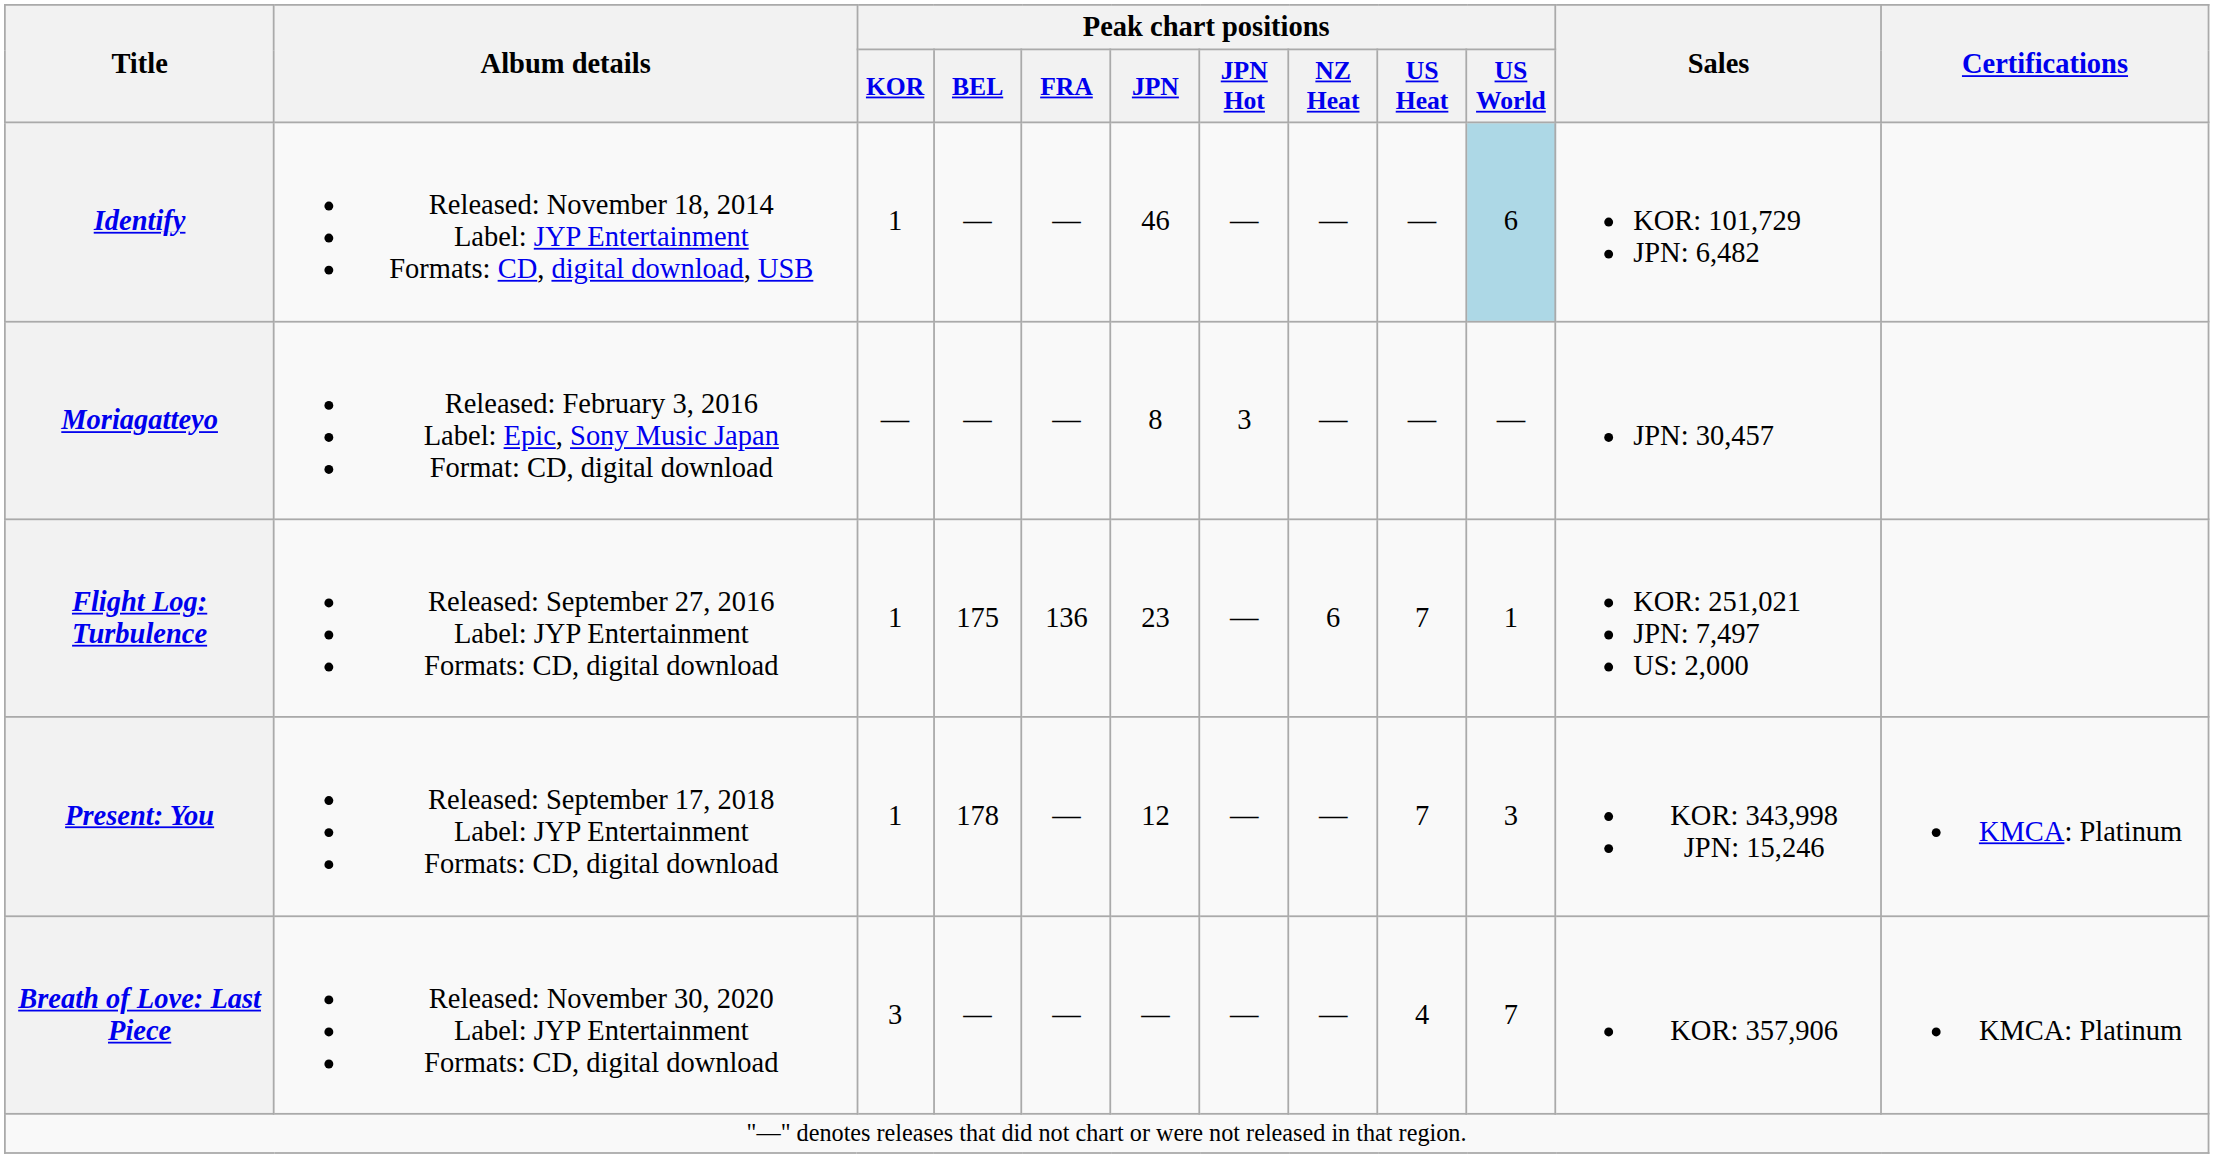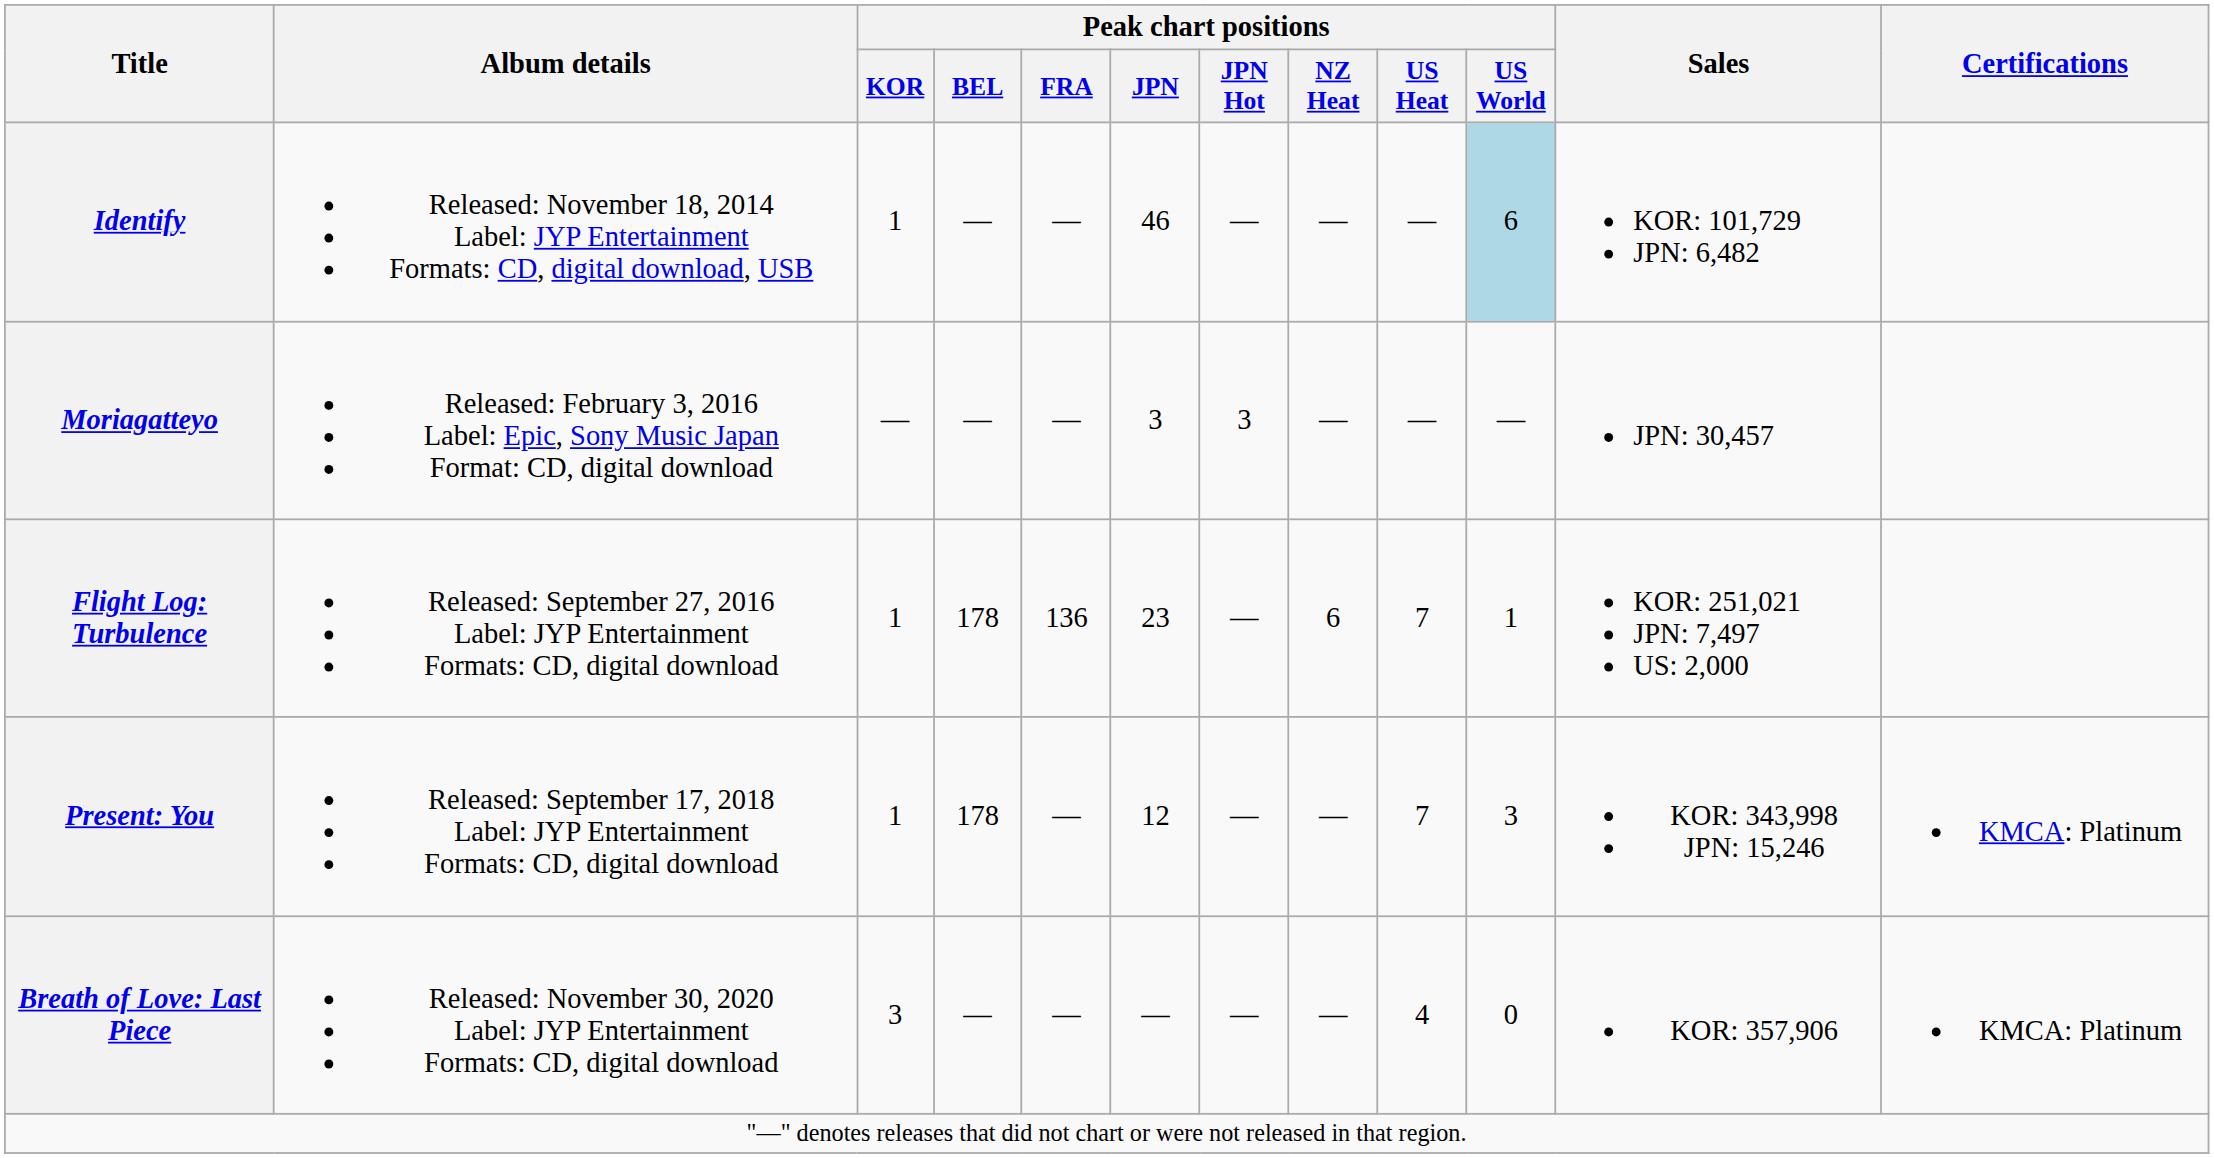 <table class="wikitable plainrowheaders" style="text-align:center">
 <tr>
 <th scope="col" rowspan="2" style="width:9em">Title</th>
 <th scope="col" rowspan="2" style="width:20em">Album details</th>
 <th scope="col" colspan="8">Peak chart positions</th>
 <th scope="col" rowspan="2" style="width:11em">Sales</th>
 <th scope="col" rowspan="2" style="width:11em"><a href='#'>Certifications</a><br></th>
 </tr>
 <tr>
 <th scope="col" style="width:2.5em;font-size:90%"><a href='#'>KOR</a><br></th>
 <th scope="col" style="width:3em;font-size:90%"><a href='#'>BEL</a><br></th>
 <th scope="col" style="width:3em;font-size:90%"><a href='#'>FRA</a><br></th>
 <th scope="col" style="width:3em;font-size:90%"><a href='#'>JPN</a><br></th>
 <th scope="col" style="width:3em;font-size:90%"><a href='#'>JPN Hot</a><br></th>
 <th scope="col" style="width:3em;font-size:90%"><a href='#'>NZ<br>Heat</a><br></th>
 <th scope="col" style="width:3em;font-size:90%"><a href='#'>US Heat</a><br></th>
 <th scope="col" style="width:3em;font-size:90%"><a href='#'>US<br>World</a><br></th>
 </tr>
 <tr>
 <th scope="row"><em><a href='#'>Identify</a></em></th>
 <td><br><ul><li>Released: November 18, 2014 </li><li>Label: <a href='#'>JYP Entertainment</a></li><li>Formats: <a href='#'>CD</a>, <a href='#'>digital download</a>, <a href='#'>USB</a></li></ul></td>
 <td>1</td>
 <td>—</td>
 <td>—</td>
 <td>46</td>
 <td>—</td>
 <td>—</td>
 <td>—</td>
 <td style="background: lightblue;">6</td>
 <td style="text-align:left"><br><ul><li>KOR: 101,729</li><li>JPN: 6,482</li></ul></td>
 <td></td>
 </tr>
 <tr>
 <th scope="row"><em><a href='#'>Moriagatteyo</a></em><br></th>
 <td><br><ul><li>Released: February 3, 2016 </li><li>Label: <a href='#'>Epic</a>, <a href='#'>Sony Music Japan</a></li><li>Format: CD, digital download</li></ul></td>
 <td>—</td>
 <td>—</td>
 <td>—</td>
-<td>8</td>
+<td>3</td>
 <td>3</td>
 <td>—</td>
 <td>—</td>
 <td>—</td>
 <td style="text-align:left"><br><ul><li>JPN: 30,457</li></ul></td>
 <td></td>
 </tr>
 <tr>
 <th scope="row"><em><a href='#'>Flight Log: Turbulence</a></em></th>
 <td><br><ul><li>Released: September 27, 2016 </li><li>Label: JYP Entertainment</li><li>Formats: CD, digital download</li></ul></td>
 <td>1</td>
-<td>175</td>
+<td>178</td>
 <td>136</td>
 <td>23</td>
 <td>—</td>
 <td>6</td>
 <td>7</td>
 <td>1</td>
 <td style="text-align:left"><br><ul><li>KOR: 251,021</li><li>JPN: 7,497</li><li>US: 2,000</li></ul></td>
 <td></td>
 </tr>
 <tr>
 <th scope="row"><em><a href='#'>Present: You</a></em></th>
 <td><br><ul><li>Released: September 17, 2018 </li><li>Label: JYP Entertainment</li><li>Formats: CD, digital download</li></ul></td>
 <td>1</td>
 <td>178</td>
 <td>—</td>
 <td>12</td>
 <td>—</td>
 <td>—</td>
 <td>7</td>
 <td>3</td>
 <td><br><ul><li>KOR: 343,998</li><li>JPN: 15,246</li></ul></td>
 <td><br><ul><li><a href='#'>KMCA</a>: Platinum</li></ul></td>
 </tr>
 <tr>
 <th scope="row"><em><a href='#'>Breath of Love: Last Piece</a></em></th>
 <td><br><ul><li>Released: November 30, 2020 </li><li>Label: JYP Entertainment</li><li>Formats: CD, digital download</li></ul></td>
 <td>3</td>
 <td>—</td>
 <td>—</td>
 <td>—</td>
 <td>—</td>
 <td>—</td>
 <td>4</td>
-<td>7</td>
+<td>0</td>
 <td><br><ul><li>KOR: 357,906</li></ul></td>
 <td><br><ul><li>KMCA: Platinum</li></ul></td>
 </tr>
 <tr>
 <td colspan="12" style="font-size:85%">"—" denotes releases that did not chart or were not released in that region.</td>
 </tr>
 </table>
